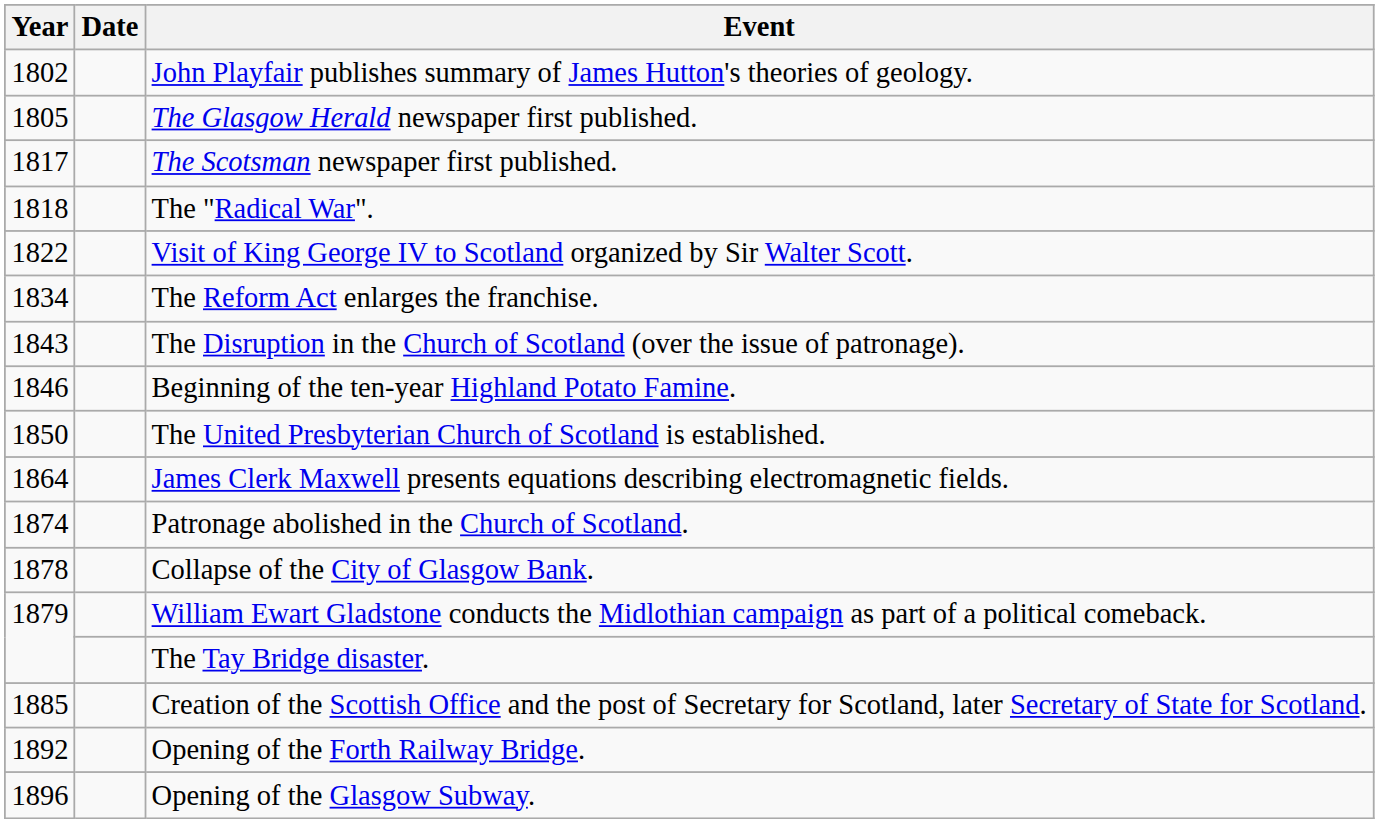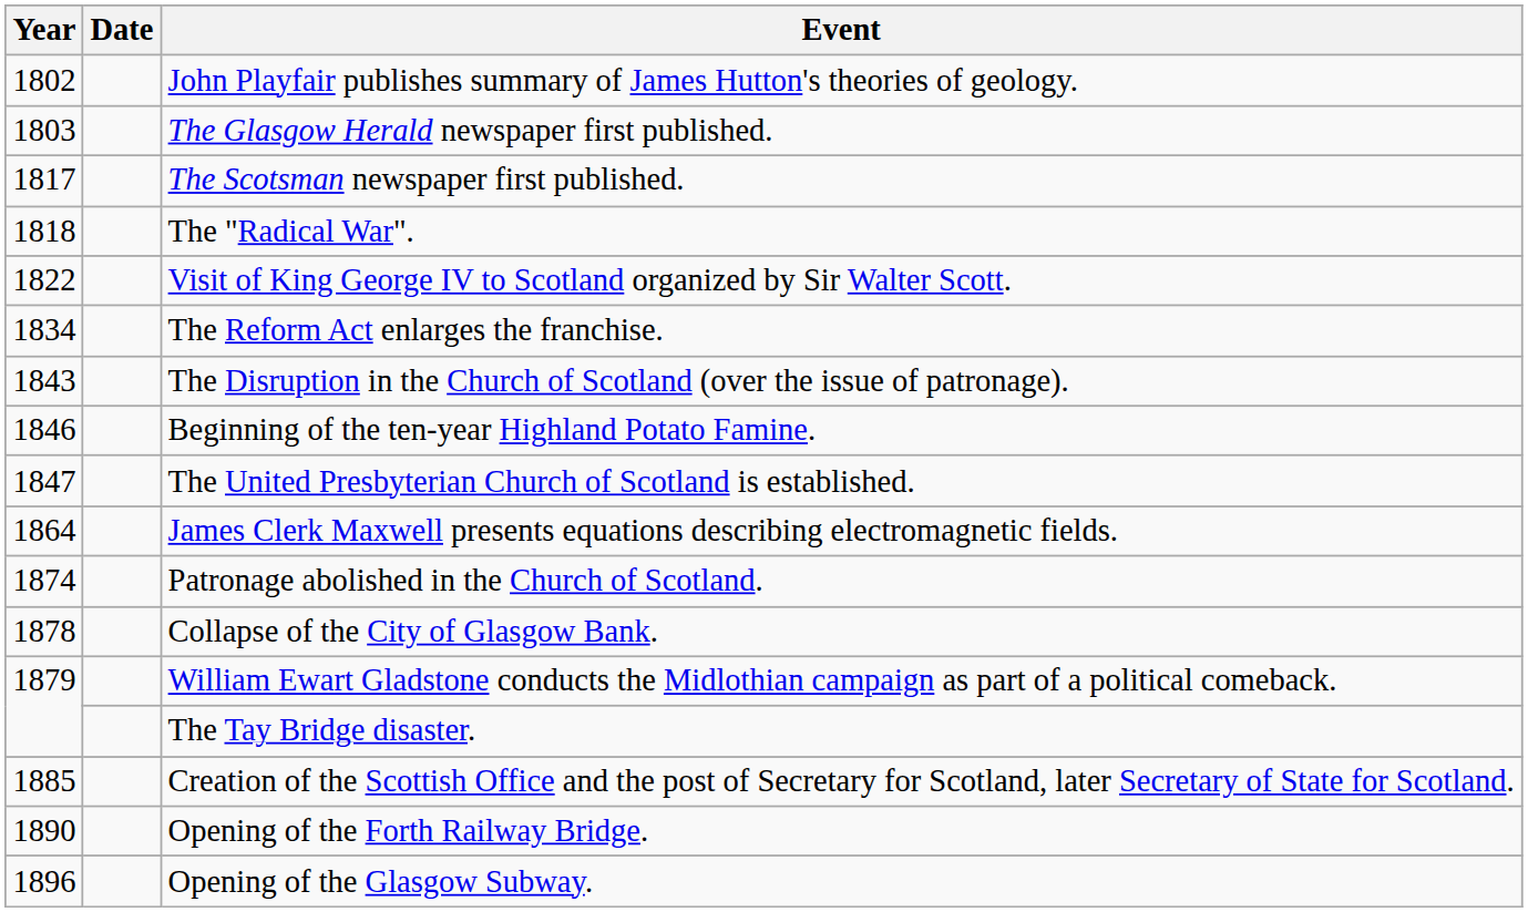 <table class="wikitable">
 <tr>
 <th style="width:6en">Year</th>
 <th style="width:15en">Date</th>
 <th>Event</th>
 </tr>
 <tr>
 <td>1802</td>
 <td></td>
 <td><a href='#'>John Playfair</a> publishes summary of <a href='#'>James Hutton</a>'s theories of geology.</td>
 </tr>
 <tr>
-<td>1805</td>
+<td>1803</td>
 <td></td>
 <td><em><a href='#'>The Glasgow Herald</a></em> newspaper first published.</td>
 </tr>
 <tr>
 <td>1817</td>
 <td></td>
 <td><em><a href='#'>The Scotsman</a></em> newspaper first published.</td>
 </tr>
 <tr>
 <td>1818</td>
 <td></td>
 <td>The "<a href='#'>Radical War</a>".</td>
 </tr>
 <tr>
 <td>1822</td>
 <td></td>
 <td><a href='#'>Visit of King George IV to Scotland</a> organized by Sir <a href='#'>Walter Scott</a>.</td>
 </tr>
 <tr>
 <td>1834</td>
 <td></td>
 <td>The <a href='#'>Reform Act</a> enlarges the franchise.</td>
 </tr>
 <tr>
 <td>1843</td>
 <td></td>
 <td>The <a href='#'>Disruption</a> in the <a href='#'>Church of Scotland</a> (over the issue of patronage).</td>
 </tr>
 <tr>
 <td>1846</td>
 <td></td>
 <td>Beginning of the ten-year <a href='#'>Highland Potato Famine</a>.</td>
 </tr>
 <tr>
-<td>1850</td>
+<td>1847</td>
 <td></td>
 <td>The <a href='#'>United Presbyterian Church of Scotland</a> is established.</td>
 </tr>
 <tr>
 <td>1864</td>
 <td></td>
 <td><a href='#'>James Clerk Maxwell</a> presents equations describing electromagnetic fields.</td>
 </tr>
 <tr>
 <td>1874</td>
 <td></td>
 <td>Patronage abolished in the <a href='#'>Church of Scotland</a>.</td>
 </tr>
 <tr>
 <td>1878</td>
 <td></td>
 <td>Collapse of the <a href='#'>City of Glasgow Bank</a>.</td>
 </tr>
 <tr>
 <td rowspan="2" valign="top">1879</td>
 <td></td>
 <td><a href='#'>William Ewart Gladstone</a> conducts the <a href='#'>Midlothian campaign</a> as part of a political comeback.</td>
 </tr>
 <tr>
 <td></td>
 <td>The <a href='#'>Tay Bridge disaster</a>.</td>
 </tr>
 <tr>
 <td>1885</td>
 <td></td>
 <td>Creation of the <a href='#'>Scottish Office</a> and the post of Secretary for Scotland, later <a href='#'>Secretary of State for Scotland</a>.</td>
 </tr>
 <tr>
-<td>1892</td>
+<td>1890</td>
 <td></td>
 <td>Opening of the <a href='#'>Forth Railway Bridge</a>.</td>
 </tr>
 <tr>
 <td>1896</td>
 <td></td>
 <td>Opening of the <a href='#'>Glasgow Subway</a>.</td>
 </tr>
 </table>
